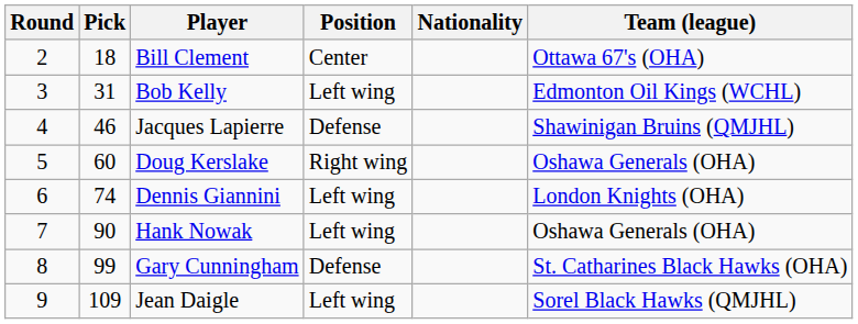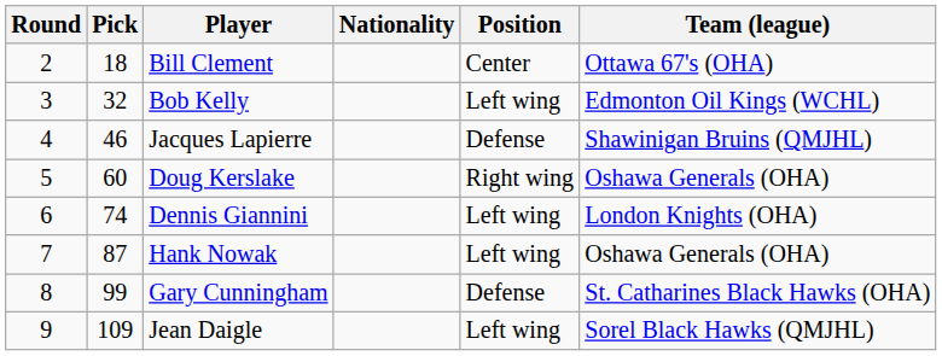 <table class="wikitable">
 <tr>
 <th>Round</th>
 <th>Pick</th>
 <th>Player</th>
+<th>Nationality</th>
 <th>Position</th>
-<th>Nationality</th>
 <th>Team (league)</th>
 </tr>
 <tr>
 <td style="text-align:center">2</td>
 <td style="text-align:center">18</td>
 <td><a href='#'>Bill Clement</a></td>
+<td></td>
 <td>Center</td>
-<td></td>
 <td><a href='#'>Ottawa 67's</a> (<a href='#'>OHA</a>)</td>
 </tr>
 <tr>
 <td style="text-align:center">3</td>
-<td style="text-align:center">31</td>
+<td style="text-align:center">32</td>
 <td><a href='#'>Bob Kelly</a></td>
+<td></td>
 <td>Left wing</td>
-<td></td>
 <td><a href='#'>Edmonton Oil Kings</a> (<a href='#'>WCHL</a>)</td>
 </tr>
 <tr>
 <td style="text-align:center">4</td>
 <td style="text-align:center">46</td>
 <td>Jacques Lapierre</td>
+<td></td>
 <td>Defense</td>
-<td></td>
 <td><a href='#'>Shawinigan Bruins</a> (<a href='#'>QMJHL</a>)</td>
 </tr>
 <tr>
 <td style="text-align:center">5</td>
 <td style="text-align:center">60</td>
 <td><a href='#'>Doug Kerslake</a></td>
+<td></td>
 <td>Right wing</td>
-<td></td>
 <td><a href='#'>Oshawa Generals</a> (OHA)</td>
 </tr>
 <tr>
 <td style="text-align:center">6</td>
 <td style="text-align:center">74</td>
 <td><a href='#'>Dennis Giannini</a></td>
+<td></td>
 <td>Left wing</td>
-<td></td>
 <td><a href='#'>London Knights</a> (OHA)</td>
 </tr>
 <tr>
 <td style="text-align:center">7</td>
-<td style="text-align:center">90</td>
+<td style="text-align:center">87</td>
 <td><a href='#'>Hank Nowak</a></td>
+<td></td>
 <td>Left wing</td>
-<td></td>
 <td>Oshawa Generals (OHA)</td>
 </tr>
 <tr>
 <td style="text-align:center">8</td>
 <td style="text-align:center">99</td>
 <td><a href='#'>Gary Cunningham</a></td>
+<td></td>
 <td>Defense</td>
-<td></td>
 <td><a href='#'>St. Catharines Black Hawks</a> (OHA)</td>
 </tr>
 <tr>
 <td style="text-align:center">9</td>
 <td style="text-align:center">109</td>
 <td>Jean Daigle</td>
+<td></td>
 <td>Left wing</td>
-<td></td>
 <td><a href='#'>Sorel Black Hawks</a> (QMJHL)</td>
 </tr>
 </table>
